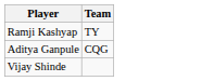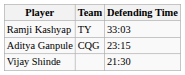 <table class="wikitable">
 <tr>
 <th>Player</th>
 <th>Team</th>
+<th>Defending Time</th>
 </tr>
 <tr>
 <td>Ramji Kashyap</td>
 <td>TY</td>
+<td>33:03</td>
 </tr>
 <tr>
 <td>Aditya Ganpule</td>
 <td>CQG</td>
+<td>23:15</td>
 </tr>
 <tr>
 <td>Vijay Shinde</td>
 <td></td>
+<td>21:30</td>
 </tr>
 </table>
